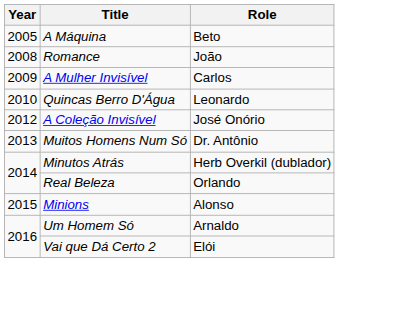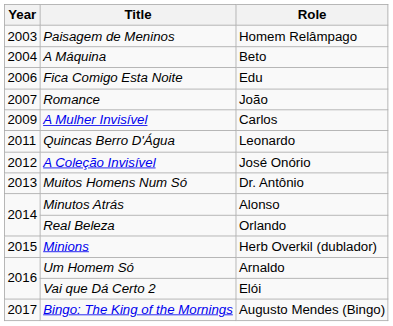 <table class="wikitable">
 <tr>
 <th>Year</th>
 <th>Title</th>
 <th>Role</th>
 </tr>
 <tr>
-<td>2005</td>
+<td>2003</td>
+<td><em>Paisagem de Meninos</em></td>
+<td>Homem Relâmpago</td>
+</tr>
+<tr>
+<td>2004</td>
 <td><em>A Máquina</em></td>
 <td>Beto</td>
 </tr>
 <tr>
-<td>2008</td>
+<td>2006</td>
+<td><em>Fica Comigo Esta Noite</em></td>
+<td>Edu</td>
+</tr>
+<tr>
+<td>2007</td>
 <td><em>Romance</em></td>
 <td>João</td>
 </tr>
 <tr>
 <td>2009</td>
 <td><em><a href='#'>A Mulher Invisível</a></em></td>
 <td>Carlos</td>
 </tr>
 <tr>
-<td>2010</td>
+<td>2011</td>
 <td><em>Quincas Berro D'Água</em></td>
 <td>Leonardo</td>
 </tr>
 <tr>
 <td>2012</td>
 <td><em><a href='#'>A Coleção Invisível</a></em></td>
 <td>José Onório</td>
 </tr>
 <tr>
 <td>2013</td>
 <td><em>Muitos Homens Num Só</em></td>
 <td>Dr. Antônio</td>
 </tr>
 <tr>
 <td rowspan=2>2014</td>
 <td><em>Minutos Atrás</em></td>
-<td>Herb Overkil (dublador)</td>
+<td>Alonso</td>
 </tr>
 <tr>
 <td><em>Real Beleza</em></td>
 <td>Orlando</td>
 </tr>
 <tr>
 <td>2015</td>
 <td><em><a href='#'>Minions</a></em></td>
-<td>Alonso</td>
+<td>Herb Overkil (dublador)</td>
 </tr>
 <tr>
 <td rowspan=2>2016</td>
 <td><em>Um Homem Só</em></td>
 <td>Arnaldo</td>
 </tr>
 <tr>
 <td><em>Vai que Dá Certo 2</em></td>
 <td>Elói</td>
 </tr>
+<tr>
+<td>2017</td>
+<td><em><a href='#'>Bingo: The King of the Mornings</a></em></td>
+<td>Augusto Mendes (Bingo)</td>
+</tr>
 </table>
